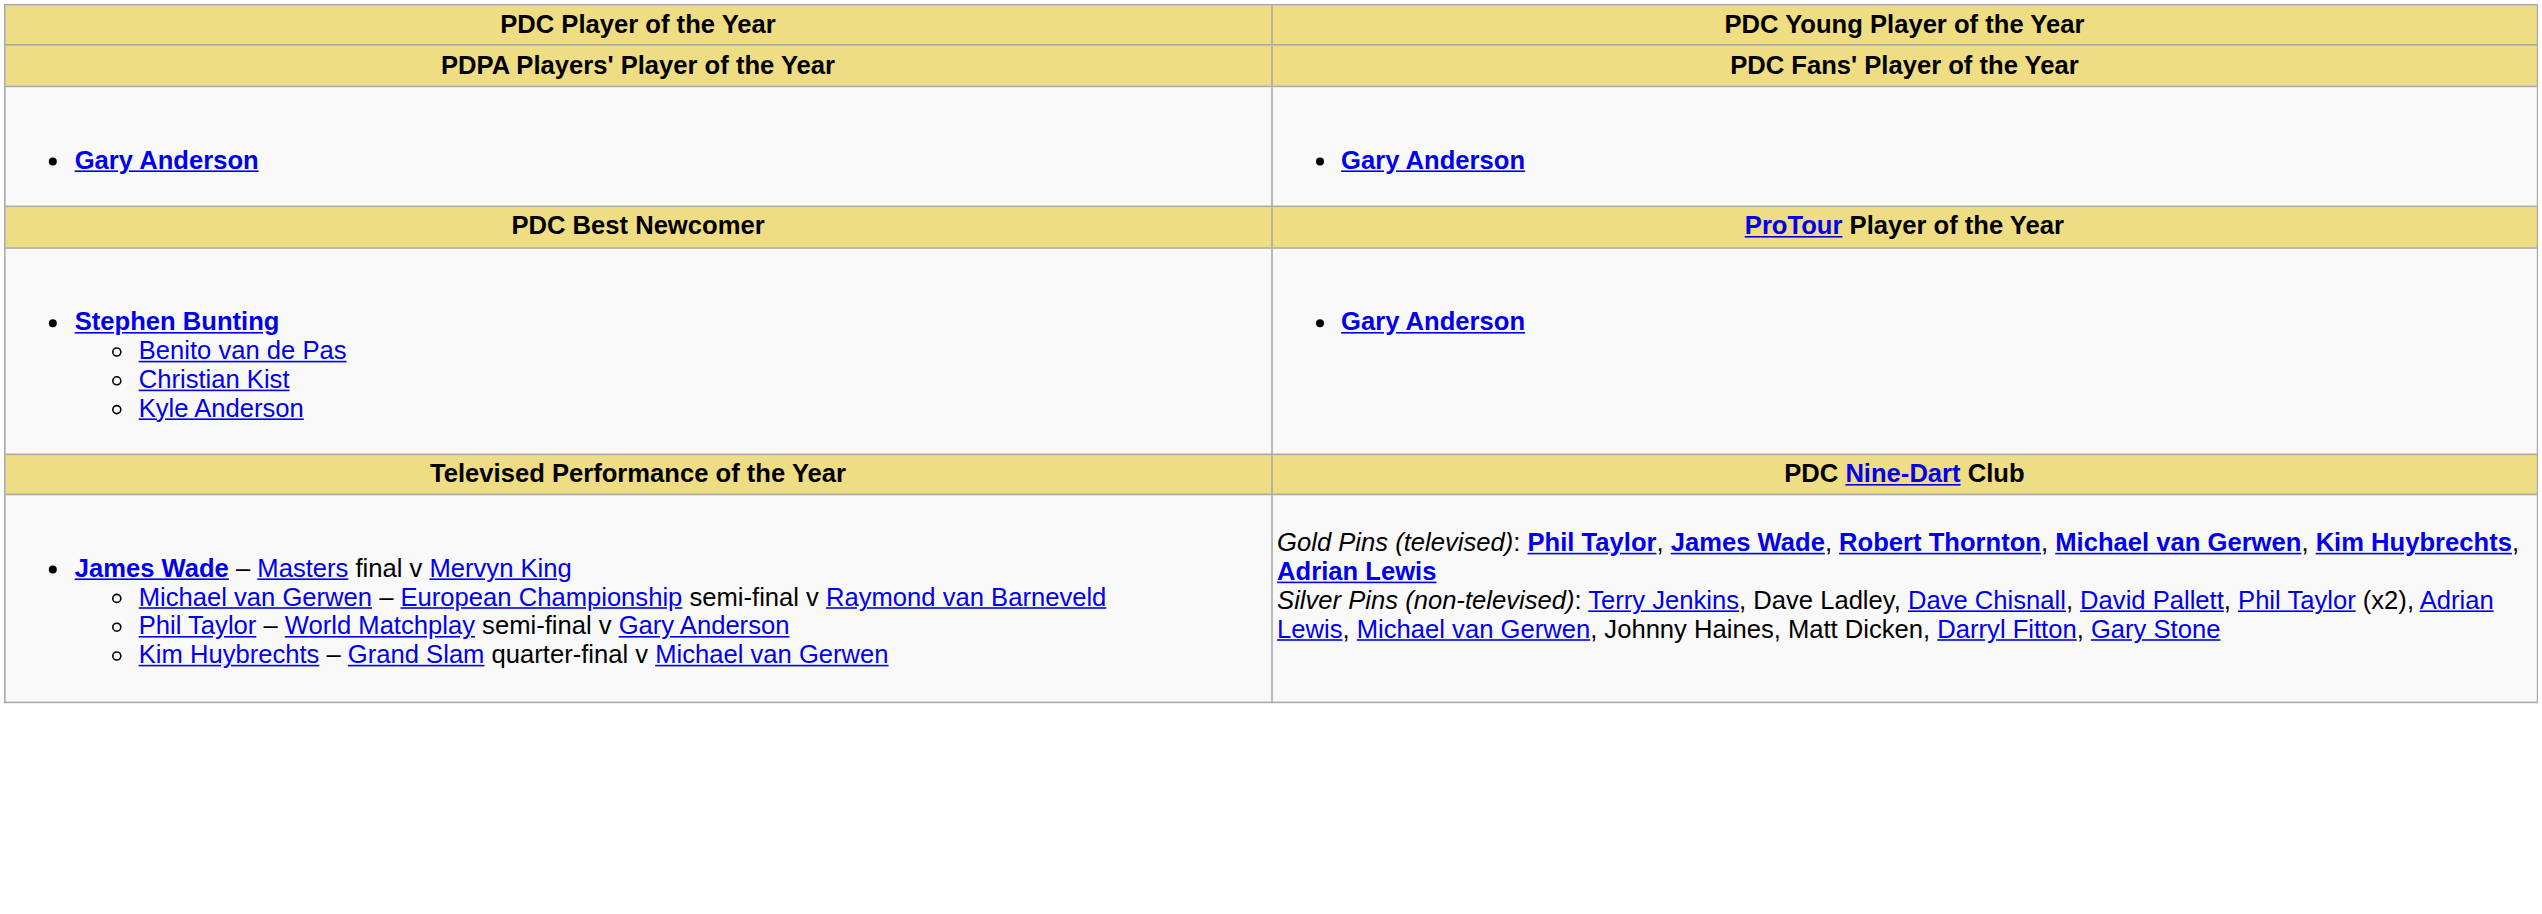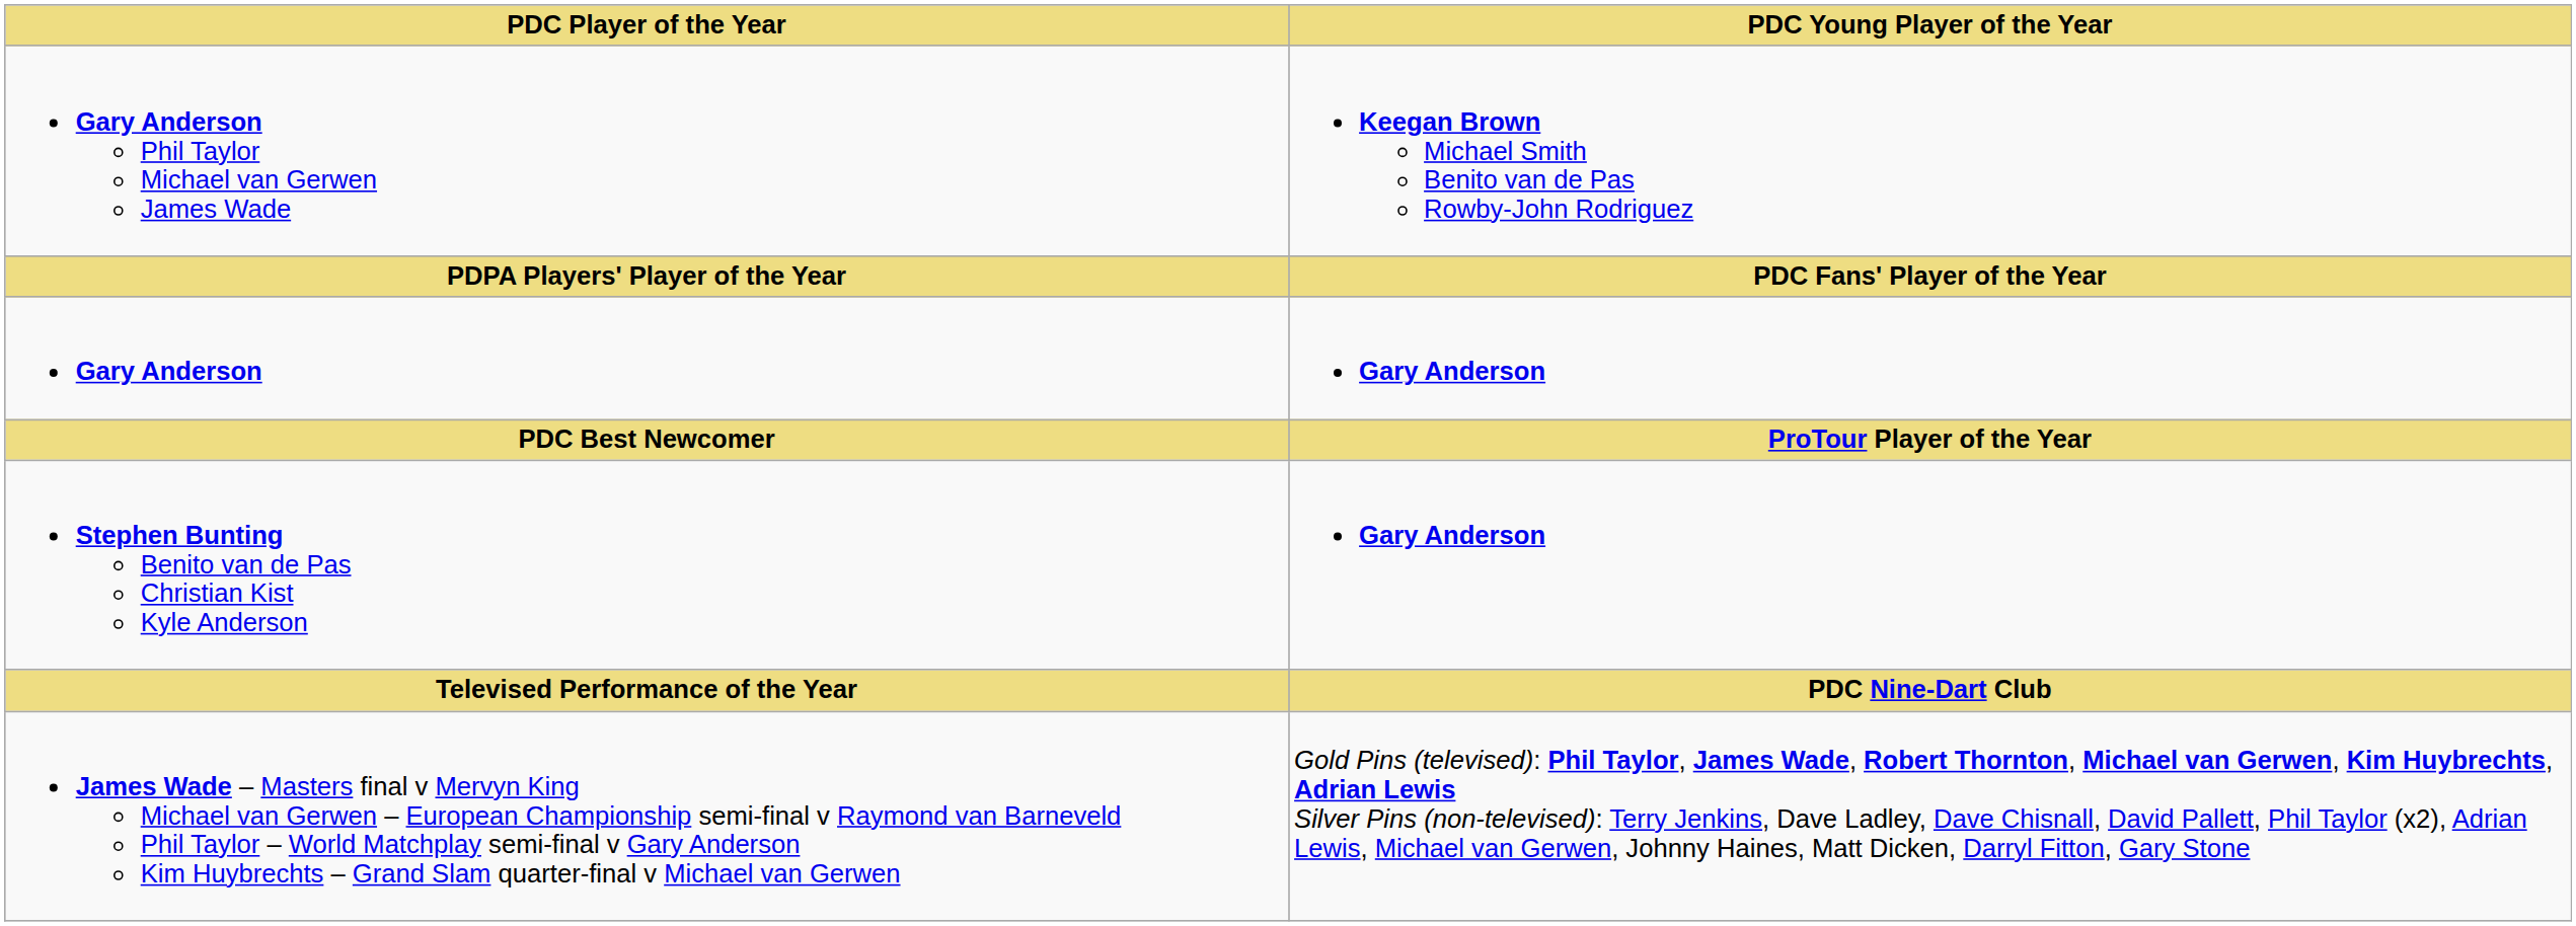 <table class="wikitable" style="width:100%">
 <tr>
 <th style="background:#EEDD82; width:50%">PDC Player of the Year</th>
 <th style="background:#EEDD82; width:50%">PDC Young Player of the Year</th>
+</tr>
+<tr>
+<td valign="top"><br><ul><li><strong><a href='#'>Gary Anderson</a></strong><ul><li><a href='#'>Phil Taylor</a></li><li><a href='#'>Michael van Gerwen</a></li><li><a href='#'>James Wade</a></li></ul></li></ul></td>
+<td valign="top"><br><ul><li><strong><a href='#'>Keegan Brown</a></strong><ul><li><a href='#'>Michael Smith</a></li><li><a href='#'>Benito van de Pas</a></li><li><a href='#'>Rowby-John Rodriguez</a></li></ul></li></ul></td>
 </tr>
 <tr>
 <th style="background:#EEDD82; width:50%">PDPA Players' Player of the Year</th>
 <th style="background:#EEDD82; width:50%">PDC Fans' Player of the Year</th>
 </tr>
 <tr>
 <td valign="top"><br><ul><li><strong><a href='#'>Gary Anderson</a></strong></li></ul></td>
 <td valign="top"><br><ul><li><strong><a href='#'>Gary Anderson</a></strong></li></ul></td>
 </tr>
 <tr>
 <th style="background:#EEDD82; width:50%">PDC Best Newcomer</th>
 <th style="background:#EEDD82; width:50%"><a href='#'>ProTour</a> Player of the Year</th>
 </tr>
 <tr>
 <td valign="top"><br><ul><li><strong><a href='#'>Stephen Bunting</a></strong><ul><li><a href='#'>Benito van de Pas</a></li><li><a href='#'>Christian Kist</a></li><li><a href='#'>Kyle Anderson</a></li></ul></li></ul></td>
 <td valign="top"><br><ul><li><strong><a href='#'>Gary Anderson</a></strong></li></ul></td>
 </tr>
 <tr>
 <th style="background:#EEDD82; width:50%">Televised Performance of the Year</th>
 <th style="background:#EEDD82; width:50%">PDC <a href='#'>Nine-Dart</a> Club</th>
 </tr>
 <tr>
 <td valign="top"><br><ul><li><strong><a href='#'>James Wade</a></strong> – <a href='#'>Masters</a> final v <a href='#'>Mervyn King</a><ul><li><a href='#'>Michael van Gerwen</a> – <a href='#'>European Championship</a> semi-final v <a href='#'>Raymond van Barneveld</a></li><li><a href='#'>Phil Taylor</a> – <a href='#'>World Matchplay</a> semi-final v <a href='#'>Gary Anderson</a></li><li><a href='#'>Kim Huybrechts</a> – <a href='#'>Grand Slam</a> quarter-final v <a href='#'>Michael van Gerwen</a></li></ul></li></ul></td>
 <td valign="top"><br><em>Gold Pins (televised)</em>: <strong><a href='#'>Phil Taylor</a></strong>, <strong><a href='#'>James Wade</a></strong>, <strong><a href='#'>Robert Thornton</a></strong>, <strong><a href='#'>Michael van Gerwen</a></strong>, <strong><a href='#'>Kim Huybrechts</a></strong>, <strong><a href='#'>Adrian Lewis</a></strong><br><em>Silver Pins (non-televised)</em>: <a href='#'>Terry Jenkins</a>, Dave Ladley, <a href='#'>Dave Chisnall</a>, <a href='#'>David Pallett</a>, <a href='#'>Phil Taylor</a> (x2), <a href='#'>Adrian Lewis</a>, <a href='#'>Michael van Gerwen</a>, Johnny Haines, Matt Dicken, <a href='#'>Darryl Fitton</a>, <a href='#'>Gary Stone</a></td>
 </tr>
 </table>
